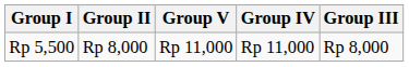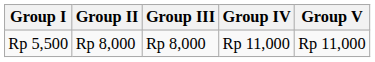 <table class="wikitable">
 <tr>
 <th>Group I</th>
 <th>Group II</th>
+<th>Group III</th>
+<th>Group IV</th>
 <th>Group V</th>
-<th>Group IV</th>
-<th>Group III</th>
 </tr>
 <tr>
 <td>Rp 5,500</td>
 <td>Rp 8,000</td>
+<td>Rp 8,000</td>
 <td>Rp 11,000</td>
 <td>Rp 11,000</td>
-<td>Rp 8,000</td>
 </tr>
 </table>
